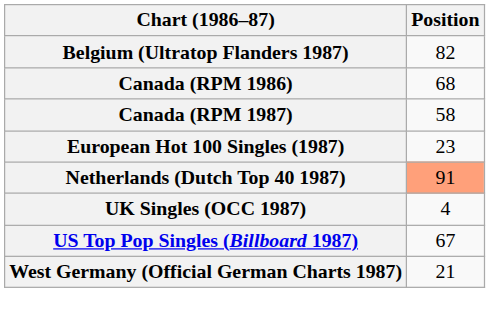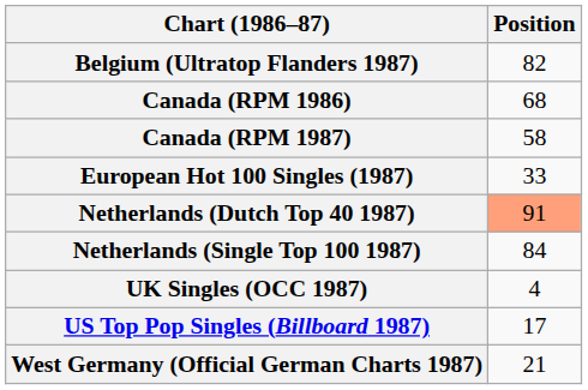 <table class="wikitable plainrowheaders sortable">
 <tr>
 <th>Chart (1986–87)</th>
 <th>Position</th>
 </tr>
 <tr>
 <th scope="row">Belgium (Ultratop Flanders 1987)</th>
 <td style="text-align:center;">82</td>
 </tr>
 <tr>
 <th scope="row">Canada (RPM 1986)</th>
 <td style="text-align:center;">68</td>
 </tr>
 <tr>
 <th scope="row">Canada (RPM 1987)</th>
 <td style="text-align:center;">58</td>
 </tr>
 <tr>
 <th scope="row">European Hot 100 Singles (1987)</th>
-<td align="center">23</td>
+<td align="center">33</td>
 </tr>
 <tr>
 <th scope="row">Netherlands (Dutch Top 40 1987)</th>
 <td style="background: lightsalmon; text-align:center;">91</td>
+</tr>
+<tr>
+<th scope="row">Netherlands (Single Top 100 1987)</th>
+<td style="text-align:center;">84</td>
 </tr>
 <tr>
 <th scope="row">UK Singles (OCC 1987)</th>
 <td style="text-align:center;">4</td>
 </tr>
 <tr>
 <th scope="row"><a href='#'>US Top Pop Singles (<em>Billboard</em> 1987)</a></th>
-<td style="text-align:center;">67</td>
+<td style="text-align:center;">17</td>
 </tr>
 <tr>
 <th scope="row">West Germany (Official German Charts 1987)</th>
 <td style="text-align:center;">21</td>
 </tr>
 </table>
